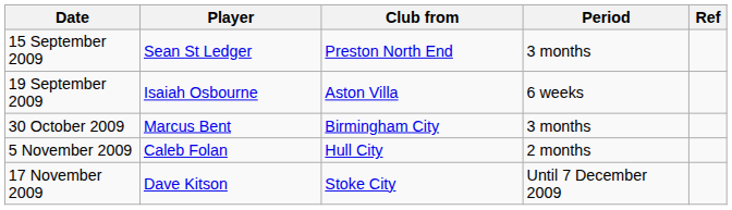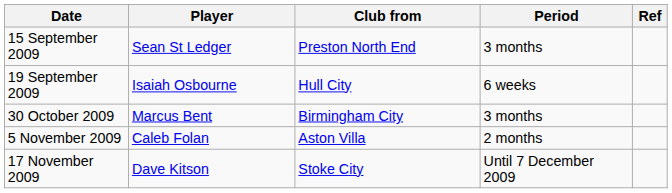 <table class="wikitable" style="font-size:95%;">
 <tr>
 <th width=125px>Date</th>
 <th width=170px>Player</th>
 <th width=190px>Club from</th>
 <th width=155px>Period</th>
 <th width=30px>Ref</th>
 </tr>
 <tr>
 <td>15 September 2009</td>
 <td> <a href='#'>Sean St Ledger</a></td>
 <td><a href='#'>Preston North End</a></td>
 <td>3 months</td>
 <td></td>
 </tr>
 <tr>
 <td>19 September 2009</td>
 <td> <a href='#'>Isaiah Osbourne</a></td>
-<td><a href='#'>Aston Villa</a></td>
+<td><a href='#'>Hull City</a></td>
 <td>6 weeks</td>
 <td></td>
 </tr>
 <tr>
 <td>30 October 2009</td>
 <td> <a href='#'>Marcus Bent</a></td>
 <td><a href='#'>Birmingham City</a></td>
 <td>3 months</td>
 <td></td>
 </tr>
 <tr>
 <td>5 November 2009</td>
 <td> <a href='#'>Caleb Folan</a></td>
-<td><a href='#'>Hull City</a></td>
+<td><a href='#'>Aston Villa</a></td>
 <td>2 months</td>
 <td></td>
 </tr>
 <tr>
 <td>17 November 2009</td>
 <td> <a href='#'>Dave Kitson</a></td>
 <td><a href='#'>Stoke City</a></td>
 <td>Until 7 December 2009</td>
 <td></td>
 </tr>
 </table>
